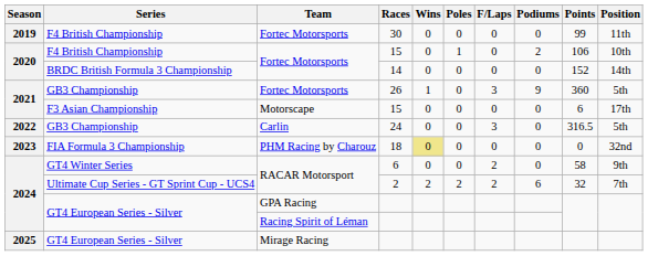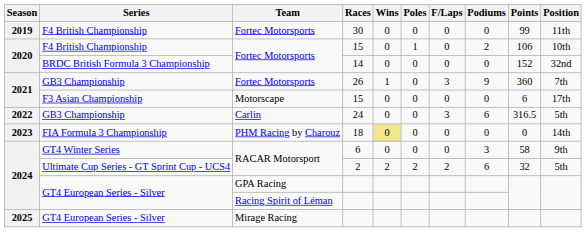 <table class="wikitable" style="font-size: 90%; text-align:center">
 <tr>
 <th>Season</th>
 <th>Series</th>
 <th>Team</th>
 <th>Races</th>
 <th>Wins</th>
 <th>Poles</th>
 <th>F/Laps</th>
 <th>Podiums</th>
 <th>Points</th>
 <th>Position</th>
 </tr>
 <tr>
 <th>2019</th>
 <td align=left><a href='#'>F4 British Championship</a></td>
 <td align=left><a href='#'>Fortec Motorsports</a></td>
 <td>30</td>
 <td>0</td>
 <td>0</td>
 <td>0</td>
 <td>0</td>
 <td>99</td>
 <td>11th</td>
 </tr>
 <tr>
 <th rowspan=2>2020</th>
 <td align=left><a href='#'>F4 British Championship</a></td>
 <td rowspan=2 align=left><a href='#'>Fortec Motorsports</a></td>
 <td>15</td>
 <td>0</td>
 <td>1</td>
 <td>0</td>
 <td>2</td>
 <td>106</td>
 <td>10th</td>
 </tr>
 <tr>
 <td align=left><a href='#'>BRDC British Formula 3 Championship</a></td>
 <td>14</td>
 <td>0</td>
 <td>0</td>
 <td>0</td>
 <td>0</td>
 <td>152</td>
-<td>14th</td>
+<td>32nd</td>
 </tr>
 <tr>
 <th rowspan=2>2021</th>
 <td align=left><a href='#'>GB3 Championship</a></td>
 <td align=left><a href='#'>Fortec Motorsports</a></td>
 <td>26</td>
 <td>1</td>
 <td>0</td>
 <td>3</td>
 <td>9</td>
 <td>360</td>
-<td>5th</td>
+<td>7th</td>
 </tr>
 <tr>
 <td align=left><a href='#'>F3 Asian Championship</a></td>
 <td align=left>Motorscape</td>
 <td>15</td>
 <td>0</td>
 <td>0</td>
 <td>0</td>
 <td>0</td>
 <td>6</td>
 <td>17th</td>
 </tr>
 <tr>
 <th>2022</th>
 <td align=left><a href='#'>GB3 Championship</a></td>
 <td align=left><a href='#'>Carlin</a></td>
 <td>24</td>
 <td>0</td>
 <td>0</td>
 <td>3</td>
-<td>0</td>
+<td>6</td>
 <td>316.5</td>
 <td>5th</td>
 </tr>
 <tr>
 <th>2023</th>
 <td align=left><a href='#'>FIA Formula 3 Championship</a></td>
 <td align=left><a href='#'>PHM Racing</a> by <a href='#'>Charouz</a></td>
 <td>18</td>
 <td style="background: khaki;">0</td>
 <td>0</td>
 <td>0</td>
 <td>0</td>
 <td>0</td>
-<td>32nd</td>
+<td>14th</td>
 </tr>
 <tr>
 <th rowspan="4">2024</th>
 <td align=left><a href='#'>GT4 Winter Series</a></td>
 <td rowspan="2" align="left">RACAR Motorsport</td>
 <td>6</td>
 <td>0</td>
 <td>0</td>
-<td>2</td>
 <td>0</td>
+<td>3</td>
 <td>58</td>
 <td>9th</td>
 </tr>
 <tr>
 <td align=left><a href='#'>Ultimate Cup Series - GT Sprint Cup - UCS4</a></td>
 <td>2</td>
 <td>2</td>
 <td>2</td>
 <td>2</td>
 <td>6</td>
 <td>32</td>
-<td>7th</td>
+<td>5th</td>
 </tr>
 <tr>
 <td rowspan="2" align="left"><a href='#'>GT4 European Series - Silver</a></td>
 <td align=left>GPA Racing</td>
 <td></td>
 <td></td>
 <td></td>
 <td></td>
 <td></td>
 <td rowspan="2"></td>
 <td rowspan="2"></td>
 </tr>
 <tr>
 <td align=left><a href='#'>Racing Spirit of Léman</a></td>
 <td></td>
 <td></td>
 <td></td>
 <td></td>
 <td></td>
 </tr>
 <tr>
 <th>2025</th>
 <td align=left><a href='#'>GT4 European Series - Silver</a></td>
 <td align=left>Mirage Racing</td>
 <td></td>
 <td></td>
 <td></td>
 <td></td>
 <td></td>
 <td></td>
 <td></td>
 </tr>
 </table>
